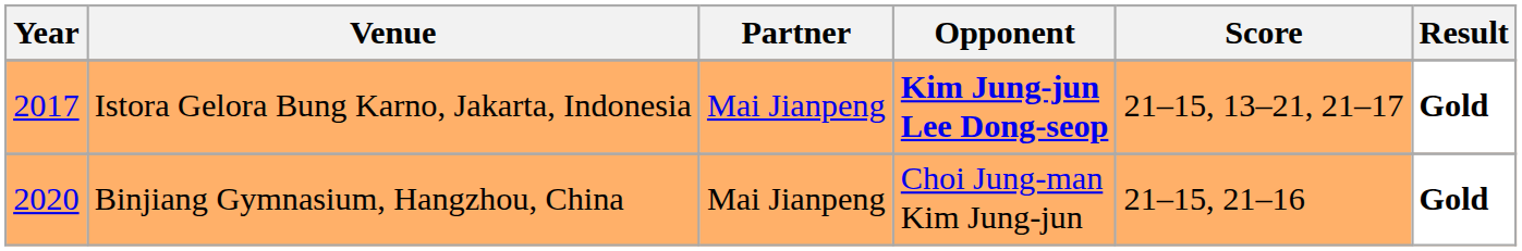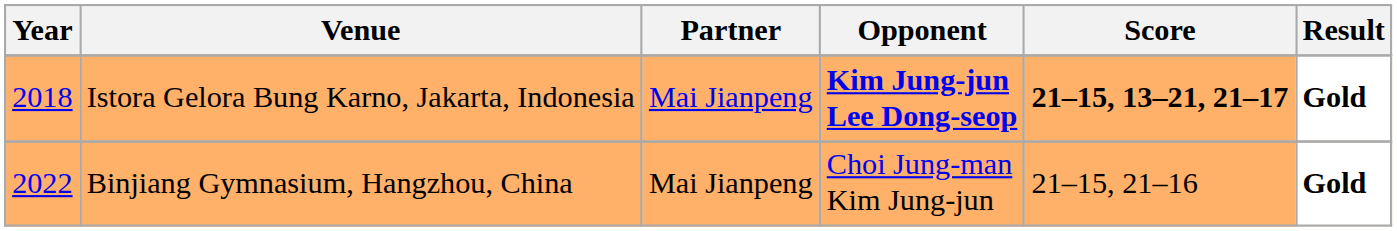 <table class="sortable wikitable" style="font-size: 90%;">
 <tr>
 <th>Year</th>
 <th>Venue</th>
 <th>Partner</th>
 <th>Opponent</th>
 <th>Score</th>
 <th>Result</th>
 </tr>
 <tr>
 </tr>
 <tr style="background:#FFB069">
-<td align="center"><a href='#'>2017</a></td>
+<td align="center"><a href='#'>2018</a></td>
 <td align="left">Istora Gelora Bung Karno, Jakarta, Indonesia</td>
 <td align="left"> <a href='#'>Mai Jianpeng</a></td>
 <td align="left"><strong> <a href='#'>Kim Jung-jun</a><br> <a href='#'>Lee Dong-seop</a></strong></td>
-<td align="left">21–15, 13–21, 21–17</td>
+<td align="left"><strong>21–15, 13–21, 21–17</strong></td>
 <td style="text-align:left; background:white"> <strong>Gold</strong></td>
 </tr>
 <tr>
 </tr>
 <tr style="background:#FFB069">
-<td align="center"><a href='#'>2020</a></td>
+<td align="center"><a href='#'>2022</a></td>
 <td align="left">Binjiang Gymnasium, Hangzhou, China</td>
 <td align="left"> Mai Jianpeng</td>
 <td align="left"> <a href='#'>Choi Jung-man</a><br> Kim Jung-jun</td>
 <td align="left">21–15, 21–16</td>
 <td style="text-align:left; background:white"> <strong>Gold</strong></td>
 </tr>
 </table>
